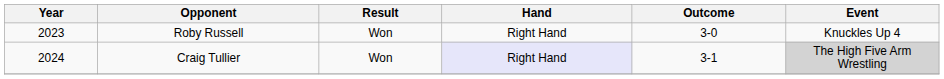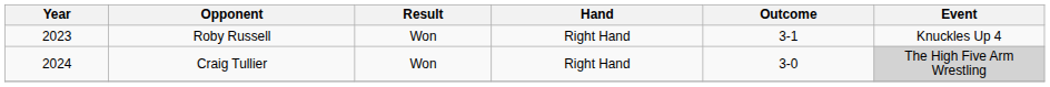 <table class="wikitable mw-collapsible" style="text-align: center;" width="100%">
 <tr>
 <th><strong>Year</strong></th>
 <th scope="col">Opponent</th>
 <th scope="col">Result</th>
 <th scope="col">Hand</th>
 <th style="width: 200px;">Outcome</th>
 <th style="width: 200px;">Event</th>
 </tr>
 <tr>
 <td>2023</td>
 <td>Roby Russell</td>
 <td>Won</td>
 <td>Right Hand</td>
-<td>3-0</td>
+<td>3-1</td>
 <td>Knuckles Up 4</td>
 </tr>
 <tr>
 <td>2024</td>
 <td>Craig Tullier</td>
 <td>Won</td>
-<td style="background: lavender;">Right Hand</td>
-<td>3-1</td>
+<td>Right Hand</td>
+<td>3-0</td>
 <td style="background: lightgrey;">The High Five Arm Wrestling</td>
 </tr>
 <tr>
 </tr>
 </table>
